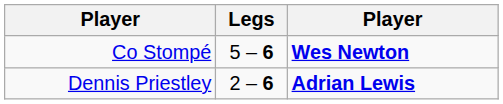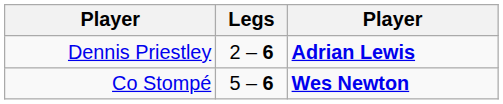 <table class=wikitable style="text-align:center">
 <tr>
 <th width=163>Player</th>
 <th width=50>Legs</th>
 <th width=163>Player</th>
 </tr>
 <tr align=left>
+<td align=right><a href='#'>Dennis Priestley</a> </td>
+<td align=center>2 – <strong>6</strong></td>
+<td> <strong><a href='#'>Adrian Lewis</a></strong></td>
+</tr>
+<tr align=left>
 <td align=right><a href='#'>Co Stompé</a> </td>
 <td align=center>5 – <strong>6</strong></td>
 <td> <strong><a href='#'>Wes Newton</a></strong></td>
 </tr>
-<tr align=left>
-<td align=right><a href='#'>Dennis Priestley</a> </td>
-<td align=center>2 – <strong>6</strong></td>
-<td> <strong><a href='#'>Adrian Lewis</a></strong></td>
-</tr>
 </table>
